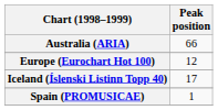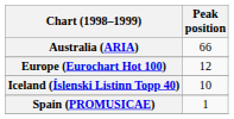 <table class="wikitable sortable plainrowheaders" style="text-align:center">
 <tr>
 <th>Chart (1998–1999)</th>
 <th>Peak<br>position</th>
 </tr>
 <tr>
 <th scope="row">Australia (<a href='#'>ARIA</a>)<br></th>
 <td>66</td>
 </tr>
 <tr>
 </tr>
 <tr>
 <th scope="row">Europe (<a href='#'>Eurochart Hot 100</a>)</th>
 <td>12</td>
 </tr>
 <tr>
 </tr>
 <tr>
 <th scope="row">Iceland (<a href='#'>Íslenski Listinn Topp 40</a>)</th>
-<td>17</td>
+<td>10</td>
 </tr>
 <tr>
 </tr>
 <tr>
 </tr>
 <tr>
 </tr>
 <tr>
 <th scope="row">Spain (<a href='#'>PROMUSICAE</a>)<br></th>
 <td>1</td>
 </tr>
 <tr>
 </tr>
 <tr>
 </tr>
 <tr>
 </tr>
 </table>
